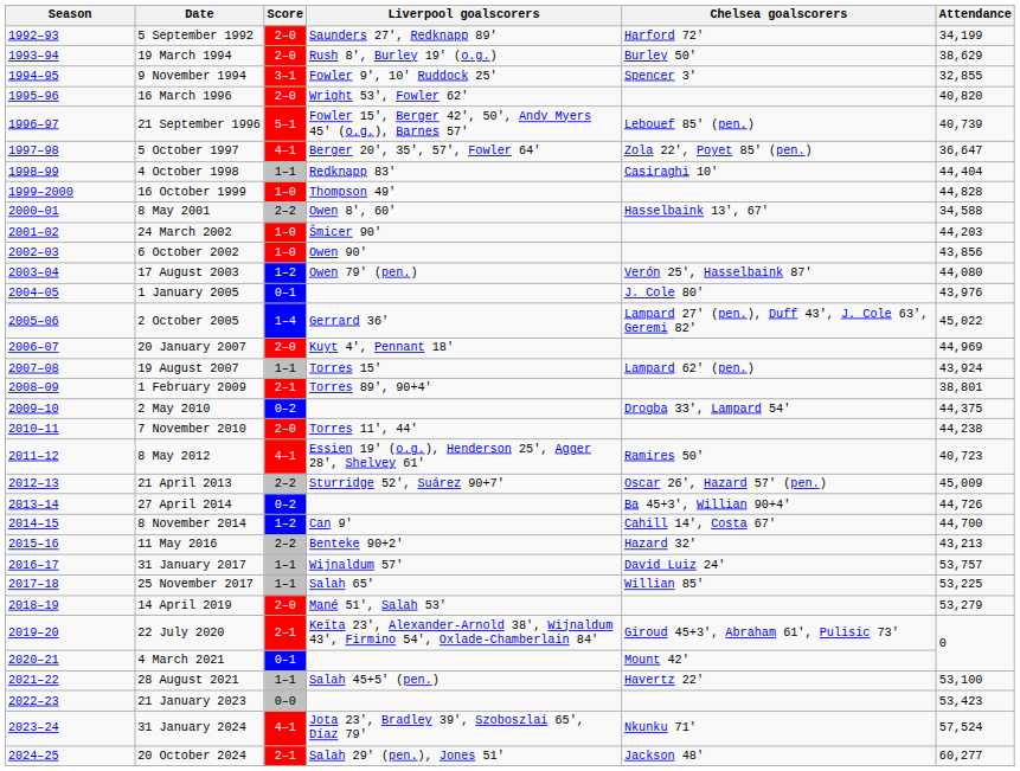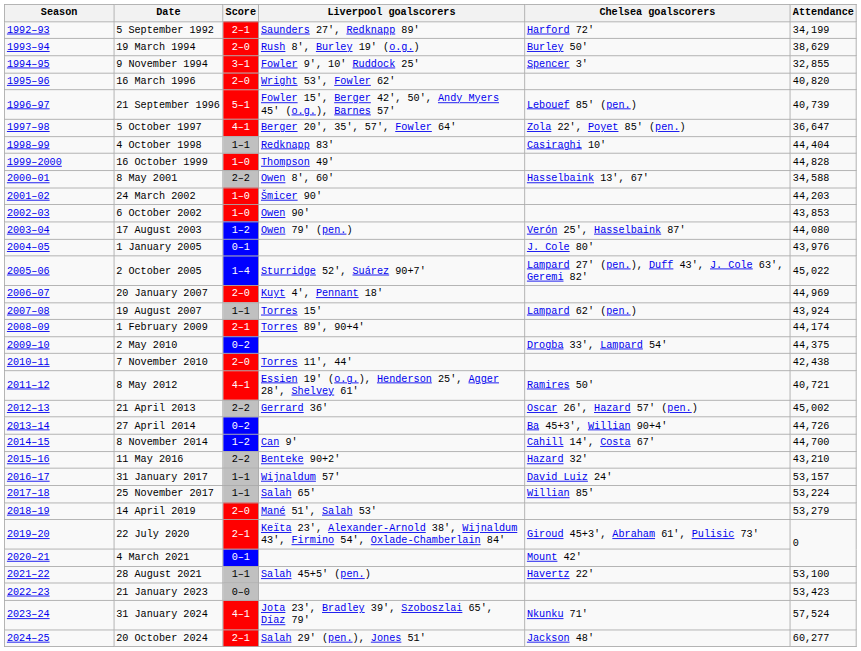 <table class="wikitable sortable" style="font-size:90%" style="text-align:center;">
 <tr>
 <th width="120">Season</th>
 <th width="120">Date</th>
 <th width="35" class="unsortable">Score</th>
 <th width="300" class="unsortable">Liverpool goalscorers</th>
 <th width="300" class="unsortable">Chelsea goalscorers</th>
 <th width="30">Attendance</th>
 </tr>
 <tr>
 <td><a href='#'>1992–93</a></td>
 <td>5 September 1992</td>
-<td align="center" style="background:red; color:#fff">2–0</td>
+<td align="center" style="background:red; color:#fff">2–1</td>
 <td><a href='#'>Saunders</a> 27', <a href='#'>Redknapp</a> 89'</td>
 <td><a href='#'>Harford</a> 72'</td>
 <td>34,199</td>
 </tr>
 <tr>
 <td><a href='#'>1993–94</a></td>
 <td>19 March 1994</td>
 <td align="center" style="background:red; color:#fff">2–0</td>
 <td><a href='#'>Rush</a> 8', <a href='#'>Burley</a> 19' (<a href='#'>o.g.</a>)</td>
 <td><a href='#'>Burley</a> 50'</td>
 <td>38,629</td>
 </tr>
 <tr>
 <td><a href='#'>1994–95</a></td>
 <td>9 November 1994</td>
 <td align="center" style="background:red; color:#fff">3–1</td>
 <td><a href='#'>Fowler</a> 9', 10' <a href='#'>Ruddock</a> 25'</td>
 <td><a href='#'>Spencer</a> 3'</td>
 <td>32,855</td>
 </tr>
 <tr>
 <td><a href='#'>1995–96</a></td>
 <td>16 March 1996</td>
 <td align="center" style="background:red; color:#fff">2–0</td>
 <td><a href='#'>Wright</a> 53', <a href='#'>Fowler</a> 62'</td>
 <td></td>
 <td>40,820</td>
 </tr>
 <tr>
 <td><a href='#'>1996–97</a></td>
 <td>21 September 1996</td>
 <td align="center" style="background:red; color:#fff">5–1</td>
 <td><a href='#'>Fowler</a> 15', <a href='#'>Berger</a> 42', 50', <a href='#'>Andy Myers</a> 45' (<a href='#'>o.g.</a>), <a href='#'>Barnes</a> 57'</td>
 <td><a href='#'>Lebouef</a> 85' (<a href='#'>pen.</a>)</td>
 <td>40,739</td>
 </tr>
 <tr>
 <td><a href='#'>1997–98</a></td>
 <td>5 October 1997</td>
 <td align="center" style="background:red; color:#fff">4–1</td>
 <td><a href='#'>Berger</a> 20', 35', 57', <a href='#'>Fowler</a> 64'</td>
 <td><a href='#'>Zola</a> 22', <a href='#'>Poyet</a> 85' (<a href='#'>pen.</a>)</td>
 <td>36,647</td>
 </tr>
 <tr>
 <td><a href='#'>1998–99</a></td>
 <td>4 October 1998</td>
 <td align="center" style="background:silver; color:#000000">1–1</td>
 <td><a href='#'>Redknapp</a> 83'</td>
 <td><a href='#'>Casiraghi</a> 10'</td>
 <td>44,404</td>
 </tr>
 <tr>
 <td><a href='#'>1999–2000</a></td>
 <td>16 October 1999</td>
 <td align="center" style="background:red; color:#fff">1–0</td>
 <td><a href='#'>Thompson</a> 49'</td>
 <td></td>
 <td>44,828</td>
 </tr>
 <tr>
 <td><a href='#'>2000–01</a></td>
 <td>8 May 2001</td>
 <td align="center" style="background:silver; color:#000000">2–2</td>
 <td><a href='#'>Owen</a> 8', 60'</td>
 <td><a href='#'>Hasselbaink</a> 13', 67'</td>
 <td>34,588</td>
 </tr>
 <tr>
 <td><a href='#'>2001–02</a></td>
 <td>24 March 2002</td>
 <td align="center" style="background:red; color:#fff">1–0</td>
 <td><a href='#'>Šmicer</a> 90'</td>
 <td></td>
 <td>44,203</td>
 </tr>
 <tr>
 <td><a href='#'>2002–03</a></td>
 <td>6 October 2002</td>
 <td align="center" style="background:red; color:#fff">1–0</td>
 <td><a href='#'>Owen</a> 90'</td>
 <td></td>
-<td>43,856</td>
+<td>43,853</td>
 </tr>
 <tr>
 <td><a href='#'>2003–04</a></td>
 <td>17 August 2003</td>
 <td align="center" style="background:blue; color:#fff">1–2</td>
 <td><a href='#'>Owen</a> 79' (<a href='#'>pen.</a>)</td>
 <td><a href='#'>Verón</a> 25', <a href='#'>Hasselbaink</a> 87'</td>
 <td>44,080</td>
 </tr>
 <tr>
 <td><a href='#'>2004–05</a></td>
 <td>1 January 2005</td>
 <td align="center" style="background:blue; color:#fff">0–1</td>
 <td></td>
 <td><a href='#'>J. Cole</a> 80'</td>
 <td>43,976</td>
 </tr>
 <tr>
 <td><a href='#'>2005–06</a></td>
 <td>2 October 2005</td>
 <td align="center" style="background:blue; color:#fff">1–4</td>
-<td><a href='#'>Gerrard</a> 36'</td>
+<td><a href='#'>Sturridge</a> 52', <a href='#'>Suárez</a> 90+7'</td>
 <td><a href='#'>Lampard</a> 27' (<a href='#'>pen.</a>), <a href='#'>Duff</a> 43', <a href='#'>J. Cole</a> 63', <a href='#'>Geremi</a> 82'</td>
 <td>45,022</td>
 </tr>
 <tr>
 <td><a href='#'>2006–07</a></td>
 <td>20 January 2007</td>
 <td align="center" style="background:red; color:#fff">2–0</td>
 <td><a href='#'>Kuyt</a> 4', <a href='#'>Pennant</a> 18'</td>
 <td></td>
 <td>44,969</td>
 </tr>
 <tr>
 <td><a href='#'>2007–08</a></td>
 <td>19 August 2007</td>
 <td align="center" style="background:silver; color:#000000">1–1</td>
 <td><a href='#'>Torres</a> 15'</td>
 <td><a href='#'>Lampard</a> 62' (<a href='#'>pen.</a>)</td>
 <td>43,924</td>
 </tr>
 <tr>
 <td><a href='#'>2008–09</a></td>
 <td>1 February 2009</td>
 <td align="center" style="background:red; color:#fff">2–1</td>
 <td><a href='#'>Torres</a> 89', 90+4'</td>
 <td></td>
-<td>38,801</td>
+<td>44,174</td>
 </tr>
 <tr>
 <td><a href='#'>2009–10</a></td>
 <td>2 May 2010</td>
 <td align="center" style="background:blue; color:#fff">0–2</td>
 <td></td>
 <td><a href='#'>Drogba</a> 33', <a href='#'>Lampard</a> 54'</td>
 <td>44,375</td>
 </tr>
 <tr>
 <td><a href='#'>2010–11</a></td>
 <td>7 November 2010</td>
 <td align="center" style="background:red; color:#fff">2–0</td>
 <td><a href='#'>Torres</a> 11', 44'</td>
 <td></td>
-<td>44,238</td>
+<td>42,438</td>
 </tr>
 <tr>
 <td><a href='#'>2011–12</a></td>
 <td>8 May 2012</td>
 <td align="center" style="background:red; color:#fff">4–1</td>
 <td><a href='#'>Essien</a> 19' (<a href='#'>o.g.</a>), <a href='#'>Henderson</a> 25', <a href='#'>Agger</a> 28', <a href='#'>Shelvey</a> 61'</td>
 <td><a href='#'>Ramires</a> 50'</td>
-<td>40,723</td>
+<td>40,721</td>
 </tr>
 <tr>
 <td><a href='#'>2012–13</a></td>
 <td>21 April 2013</td>
 <td align="center" style="background:silver; color:#000000">2–2</td>
-<td><a href='#'>Sturridge</a> 52', <a href='#'>Suárez</a> 90+7'</td>
+<td><a href='#'>Gerrard</a> 36'</td>
 <td><a href='#'>Oscar</a> 26', <a href='#'>Hazard</a> 57' (<a href='#'>pen.</a>)</td>
-<td>45,009</td>
+<td>45,002</td>
 </tr>
 <tr>
 <td><a href='#'>2013–14</a></td>
 <td>27 April 2014</td>
 <td align="center" style="background:blue; color:#fff">0–2</td>
 <td></td>
 <td><a href='#'>Ba</a> 45+3', <a href='#'>Willian</a> 90+4'</td>
 <td>44,726</td>
 </tr>
 <tr>
 <td><a href='#'>2014–15</a></td>
 <td>8 November 2014</td>
 <td align="center" style="background:blue; color:#fff">1–2</td>
 <td><a href='#'>Can</a> 9'</td>
 <td><a href='#'>Cahill</a> 14', <a href='#'>Costa</a> 67'</td>
 <td>44,700</td>
 </tr>
 <tr>
 <td><a href='#'>2015–16</a></td>
 <td>11 May 2016</td>
 <td align="center" style="background:silver; color:#000000">2–2</td>
 <td><a href='#'>Benteke</a> 90+2'</td>
 <td><a href='#'>Hazard</a> 32'</td>
-<td>43,213</td>
+<td>43,210</td>
 </tr>
 <tr>
 <td><a href='#'>2016–17</a></td>
 <td>31 January 2017</td>
 <td align="center" style="background:silver; color:#000000">1–1</td>
 <td><a href='#'>Wijnaldum</a> 57'</td>
 <td><a href='#'>David Luiz</a> 24'</td>
-<td>53,757</td>
+<td>53,157</td>
 </tr>
 <tr>
 <td><a href='#'>2017–18</a></td>
 <td>25 November 2017</td>
 <td align="center" style="background:silver; color:#000000">1–1</td>
 <td><a href='#'>Salah</a> 65'</td>
 <td><a href='#'>Willian</a> 85'</td>
-<td>53,225</td>
+<td>53,224</td>
 </tr>
 <tr>
 <td><a href='#'>2018–19</a></td>
 <td>14 April 2019</td>
 <td align="center" style="background:red; color:#fff">2–0</td>
 <td><a href='#'>Mané</a> 51', <a href='#'>Salah</a> 53'</td>
 <td></td>
 <td>53,279</td>
 </tr>
 <tr>
 <td><a href='#'>2019–20</a></td>
 <td>22 July 2020</td>
 <td align="center" style="background:red; color:#fff">2–1</td>
 <td><a href='#'>Keïta</a> 23', <a href='#'>Alexander-Arnold</a> 38', <a href='#'>Wijnaldum</a> 43', <a href='#'>Firmino</a> 54', <a href='#'>Oxlade-Chamberlain</a> 84'</td>
 <td><a href='#'>Giroud</a> 45+3', <a href='#'>Abraham</a> 61', <a href='#'>Pulisic</a> 73'</td>
 <td rowspan="2">0</td>
 </tr>
 <tr>
 <td><a href='#'>2020–21</a></td>
 <td>4 March 2021</td>
 <td align="center" style="background:blue; color:#fff">0–1</td>
 <td></td>
 <td><a href='#'>Mount</a> 42'</td>
 </tr>
 <tr>
 <td><a href='#'>2021–22</a></td>
 <td>28 August 2021</td>
 <td align="center" style="background:silver; color:#000000">1–1</td>
 <td><a href='#'>Salah</a> 45+5' (<a href='#'>pen.</a>)</td>
 <td><a href='#'>Havertz</a> 22'</td>
 <td>53,100</td>
 </tr>
 <tr>
 <td><a href='#'>2022–23</a></td>
 <td>21 January 2023</td>
 <td align="center" style="background:silver; color:#000000">0–0</td>
 <td></td>
 <td></td>
 <td>53,423</td>
 </tr>
 <tr>
 <td><a href='#'>2023–24</a></td>
 <td>31 January 2024</td>
 <td align="center" style="background:red; color:#fff">4–1</td>
 <td><a href='#'>Jota</a> 23', <a href='#'>Bradley</a> 39', <a href='#'>Szoboszlai</a> 65', <a href='#'>Díaz</a> 79'</td>
 <td><a href='#'>Nkunku</a> 71'</td>
 <td>57,524</td>
 </tr>
 <tr>
 <td><a href='#'>2024–25</a></td>
 <td>20 October 2024</td>
 <td align="center" style="background:red; color:#fff">2–1</td>
 <td><a href='#'>Salah</a> 29' (<a href='#'>pen.</a>), <a href='#'>Jones</a> 51'</td>
 <td><a href='#'>Jackson</a> 48'</td>
 <td>60,277</td>
 </tr>
 </table>
